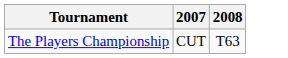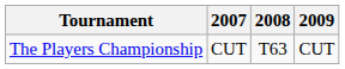 <table class="wikitable" style="font-size:95%;text-align:center;">
 <tr>
 <th>Tournament</th>
 <th>2007</th>
 <th>2008</th>
+<th>2009</th>
 </tr>
 <tr>
 <td align=left><a href='#'>The Players Championship</a></td>
 <td>CUT</td>
 <td>T63</td>
+<td>CUT</td>
 </tr>
 </table>
